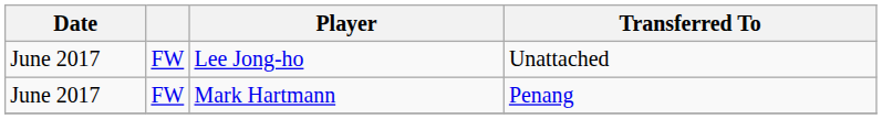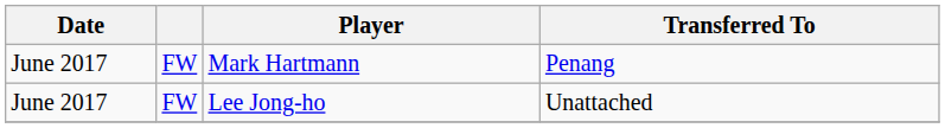 <table class="wikitable plainrowheaders sortable" style="font-size:95%">
 <tr>
 <th scope=col style="width:90px;"><strong>Date</strong></th>
 <th></th>
 <th scope=col style="width:210px;"><strong>Player</strong></th>
 <th scope=col style="width:250px;"><strong>Transferred To</strong></th>
 </tr>
 <tr>
 <td>June 2017</td>
 <td><a href='#'>FW</a></td>
+<td> <a href='#'>Mark Hartmann</a></td>
+<td> <a href='#'>Penang</a></td>
+</tr>
+<tr>
+<td>June 2017</td>
+<td><a href='#'>FW</a></td>
 <td> <a href='#'>Lee Jong-ho</a></td>
 <td>Unattached</td>
 </tr>
 <tr>
-<td>June 2017</td>
-<td><a href='#'>FW</a></td>
-<td> <a href='#'>Mark Hartmann</a></td>
-<td> <a href='#'>Penang</a></td>
-</tr>
-<tr>
 </tr>
 </table>
